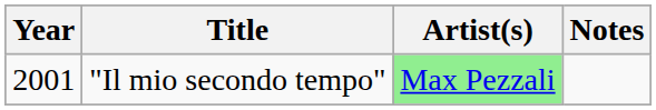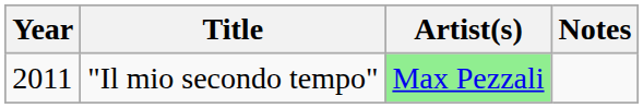 <table class="wikitable">
 <tr>
 <th>Year</th>
 <th>Title</th>
 <th>Artist(s)</th>
 <th>Notes</th>
 </tr>
 <tr>
-<td>2001</td>
+<td>2011</td>
 <td>"Il mio secondo tempo"</td>
 <td style="background: lightgreen;"><a href='#'>Max Pezzali</a></td>
 <td></td>
 </tr>
 </table>
